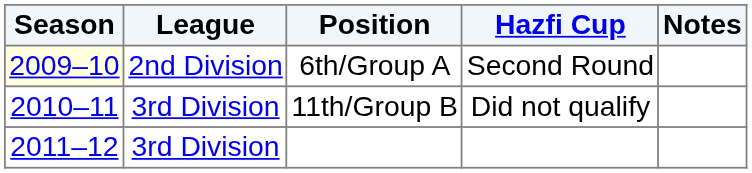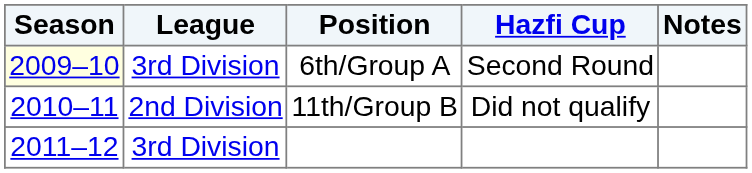 <table border="1" cellpadding="2" style="border-collapse:collapse; text-align:center; font-size:normal;">
 <tr style="background:#f0f6fa;">
 <th>Season</th>
 <th>League</th>
 <th>Position</th>
 <th><a href='#'>Hazfi Cup</a></th>
 <th>Notes</th>
 </tr>
 <tr>
 <td style="background: lightyellow;"><a href='#'>2009–10</a></td>
-<td><a href='#'>2nd Division</a></td>
+<td><a href='#'>3rd Division</a></td>
 <td>6th/Group A</td>
 <td>Second Round</td>
 <td></td>
 </tr>
 <tr>
 <td><a href='#'>2010–11</a></td>
-<td><a href='#'>3rd Division</a></td>
+<td><a href='#'>2nd Division</a></td>
 <td>11th/Group B</td>
 <td>Did not qualify</td>
 <td></td>
 </tr>
 <tr>
 <td><a href='#'>2011–12</a></td>
 <td><a href='#'>3rd Division</a></td>
 <td></td>
 <td></td>
 <td></td>
 </tr>
 </table>
